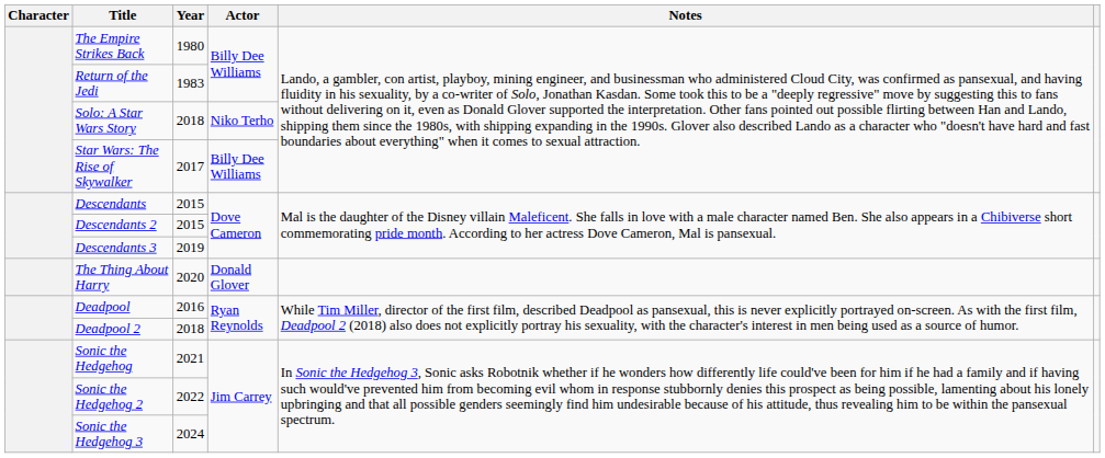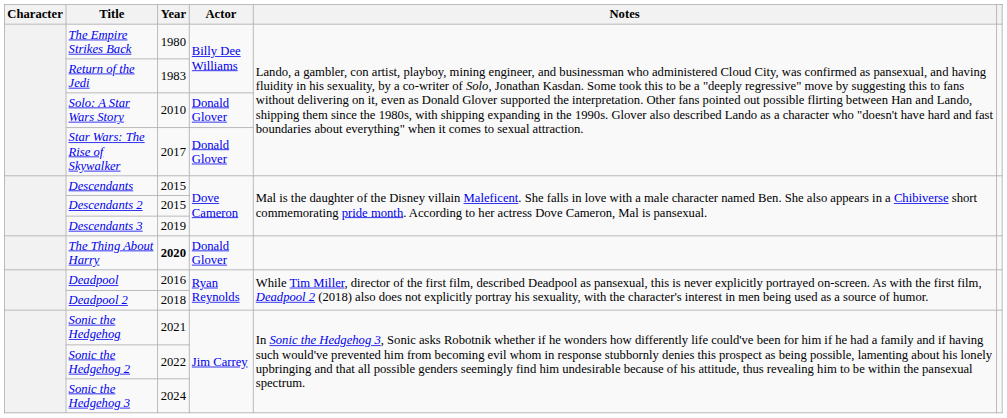 <table class="wikitable sortable" style="width: 100%">
 <tr>
 <th>Character</th>
 <th>Title</th>
 <th>Year</th>
 <th>Actor</th>
 <th scope="col" class="unsortable">Notes</th>
 <th scope="col" class="unsortable"></th>
 </tr>
 <tr>
 <th scope="row" rowspan="4"></th>
 <td><em><a href='#'>The Empire Strikes Back</a></em></td>
 <td>1980</td>
 <td rowspan="2"><a href='#'>Billy Dee Williams</a></td>
 <td rowspan="4">Lando, a gambler, con artist, playboy, mining engineer, and businessman who administered Cloud City, was confirmed as pansexual, and having fluidity in his sexuality, by a co-writer of <em>Solo</em>, Jonathan Kasdan. Some took this to be a "deeply regressive" move by suggesting this to fans without delivering on it, even as Donald Glover supported the interpretation. Other fans pointed out possible flirting between Han and Lando, shipping them since the 1980s, with shipping expanding in the 1990s. Glover also described Lando as a character who "doesn't have hard and fast boundaries about everything" when it comes to sexual attraction.</td>
 <td rowspan="4"></td>
 </tr>
 <tr>
 <td><em><a href='#'>Return of the Jedi</a></em></td>
 <td>1983</td>
 </tr>
 <tr>
 <td><em><a href='#'>Solo: A Star Wars Story</a></em></td>
-<td>2018</td>
-<td><a href='#'>Niko Terho</a></td>
+<td>2010</td>
+<td><a href='#'>Donald Glover</a></td>
 </tr>
 <tr>
 <td><em><a href='#'>Star Wars: The Rise of Skywalker</a></em></td>
 <td>2017</td>
-<td><a href='#'>Billy Dee Williams</a></td>
+<td><a href='#'>Donald Glover</a></td>
 </tr>
 <tr>
 <th scope="row" rowspan="3"></th>
 <td><em><a href='#'>Descendants</a></em></td>
 <td>2015</td>
 <td rowspan="3"><a href='#'>Dove Cameron</a></td>
 <td rowspan="3">Mal is the daughter of the Disney villain <a href='#'>Maleficent</a>. She falls in love with a male character named Ben. She also appears in a <a href='#'>Chibiverse</a> short commemorating <a href='#'>pride month</a>. According to her actress Dove Cameron, Mal is pansexual.</td>
 <td rowspan="3"></td>
 </tr>
 <tr>
 <td><em><a href='#'>Descendants 2</a></em></td>
 <td>2015</td>
 </tr>
 <tr>
 <td><em><a href='#'>Descendants 3</a></em></td>
 <td>2019</td>
 </tr>
 <tr>
 <th scope="row"></th>
 <td><em><a href='#'>The Thing About Harry</a></em></td>
-<td>2020</td>
+<td><strong>2020</strong></td>
 <td><a href='#'>Donald Glover</a></td>
 <td></td>
 <td></td>
 </tr>
 <tr>
 <th scope="row" rowspan="2"></th>
 <td><em><a href='#'>Deadpool</a></em></td>
 <td>2016</td>
 <td rowspan="2"><a href='#'>Ryan Reynolds</a></td>
 <td rowspan="2">While <a href='#'>Tim Miller</a>, director of the first film, described Deadpool as pansexual, this is never explicitly portrayed on-screen. As with the first film, <em><a href='#'>Deadpool 2</a></em> (2018) also does not explicitly portray his sexuality, with the character's interest in men being used as a source of humor.</td>
 <td rowspan="2"></td>
 </tr>
 <tr>
 <td><em><a href='#'>Deadpool 2</a></em></td>
 <td>2018</td>
 </tr>
 <tr>
 <th scope="row" rowspan="3"></th>
 <td><em><a href='#'>Sonic the Hedgehog</a></em></td>
 <td>2021</td>
 <td rowspan="3"><a href='#'>Jim Carrey</a></td>
 <td rowspan="3">In <em><a href='#'>Sonic the Hedgehog 3</a></em>, Sonic asks Robotnik whether if he wonders how differently life could've been for him if he had a family and if having such would've prevented him from becoming evil whom in response stubbornly denies this prospect as being possible, lamenting about his lonely upbringing and that all possible genders seemingly find him undesirable because of his attitude, thus revealing him to be within the pansexual spectrum.</td>
 </tr>
 <tr>
 <td><em><a href='#'>Sonic the Hedgehog 2</a></em></td>
 <td>2022</td>
 </tr>
 <tr>
 <td><em><a href='#'>Sonic the Hedgehog 3</a></em></td>
 <td>2024</td>
 </tr>
 </table>
